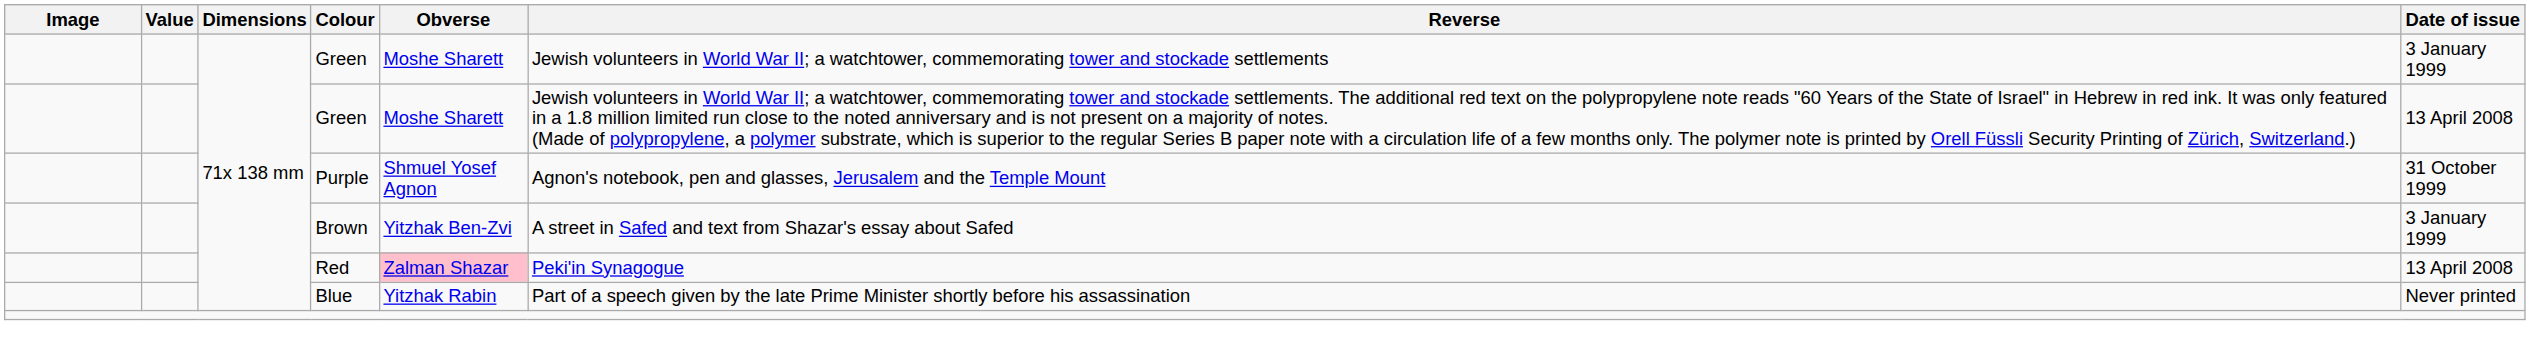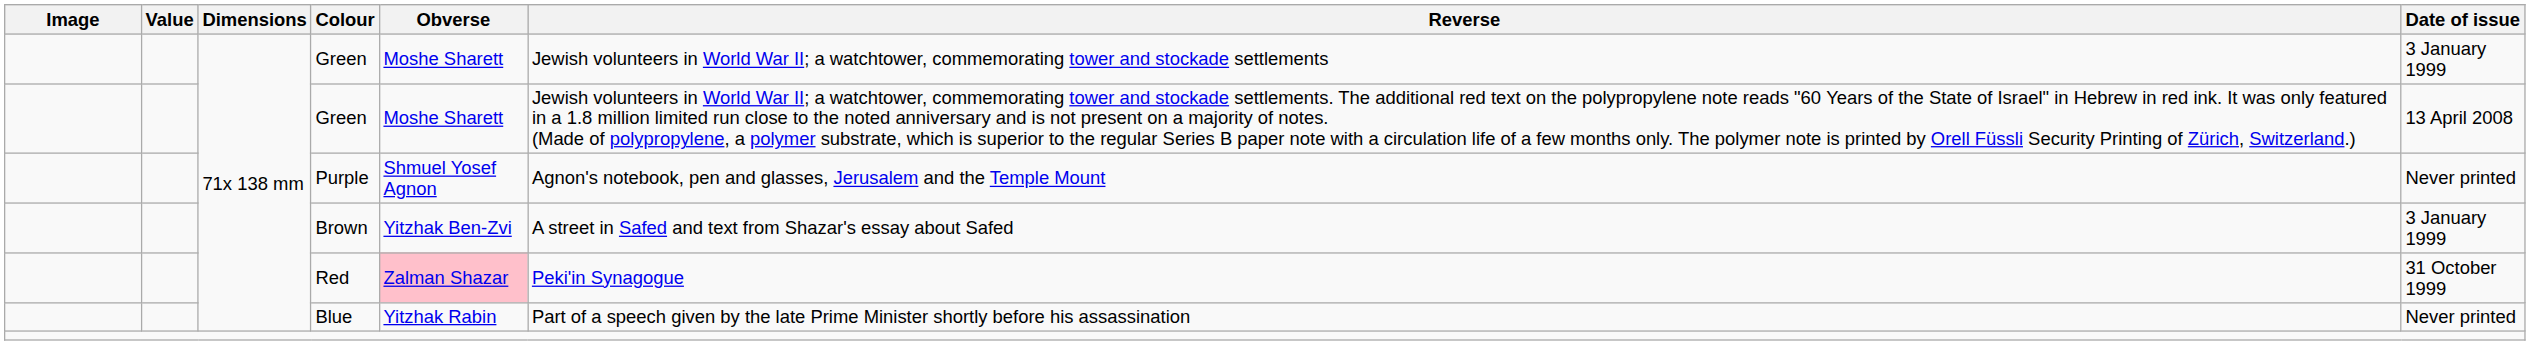 <table class="wikitable" style="font-size: 90%">
 <tr style="background: #ccc;">
 <th>Image</th>
 <th>Value</th>
 <th>Dimensions</th>
 <th>Colour</th>
 <th>Obverse</th>
 <th>Reverse</th>
 <th>Date of issue</th>
 </tr>
 <tr>
 <td style="width: 100px;"></td>
 <td></td>
 <td rowspan=6>71x 138 mm</td>
 <td>Green</td>
 <td><a href='#'>Moshe Sharett</a></td>
 <td>Jewish volunteers in <a href='#'>World War&nbsp;II</a>; a watchtower, commemorating <a href='#'>tower and stockade</a> settlements</td>
 <td>3 January 1999</td>
 </tr>
 <tr>
 <td></td>
 <td></td>
 <td>Green</td>
 <td><a href='#'>Moshe Sharett</a></td>
 <td>Jewish volunteers in <a href='#'>World War&nbsp;II</a>; a watchtower, commemorating <a href='#'>tower and stockade</a> settlements. The additional red text on the polypropylene note reads "60 Years of the State of Israel" in Hebrew in red ink. It was only featured in a 1.8 million limited run close to the noted anniversary and is not present on a majority of notes.<br>(Made of <a href='#'>polypropylene</a>, a <a href='#'>polymer</a> substrate, which is superior to the regular Series B paper note with a circulation life of a few months only. The polymer note is printed by <a href='#'>Orell Füssli</a> Security Printing of <a href='#'>Zürich</a>, <a href='#'>Switzerland</a>.)</td>
 <td>13 April 2008</td>
 </tr>
 <tr>
 <td></td>
 <td></td>
 <td>Purple</td>
 <td><a href='#'>Shmuel Yosef Agnon</a></td>
 <td>Agnon's notebook, pen and glasses, <a href='#'>Jerusalem</a> and the <a href='#'>Temple Mount</a></td>
-<td>31 October 1999</td>
+<td>Never printed</td>
 </tr>
 <tr>
 <td></td>
 <td></td>
 <td>Brown</td>
 <td><a href='#'>Yitzhak Ben-Zvi</a></td>
 <td>A street in <a href='#'>Safed</a> and text from Shazar's essay about Safed</td>
 <td>3 January 1999</td>
 </tr>
 <tr>
 <td></td>
 <td></td>
 <td>Red</td>
 <td style="background: pink;"><a href='#'>Zalman Shazar</a></td>
 <td><a href='#'>Peki'in Synagogue</a></td>
-<td>13 April 2008</td>
+<td>31 October 1999</td>
 </tr>
 <tr>
 <td></td>
 <td></td>
 <td>Blue</td>
 <td><a href='#'>Yitzhak Rabin</a></td>
 <td>Part of a speech given by the late Prime Minister shortly before his assassination</td>
 <td>Never printed</td>
 </tr>
 <tr>
 <td colspan="7"></td>
 </tr>
 </table>
